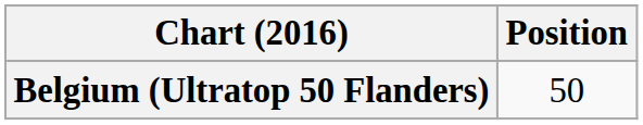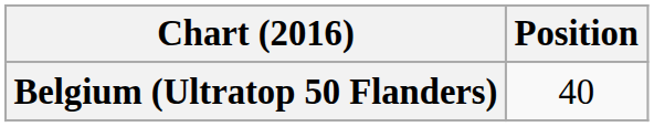 <table class="wikitable plainrowheaders" style="text-align:center">
 <tr>
 <th>Chart (2016)</th>
 <th>Position</th>
 </tr>
 <tr>
 <th scope="row">Belgium (Ultratop 50 Flanders)</th>
-<td>50</td>
+<td>40</td>
 </tr>
 </table>
